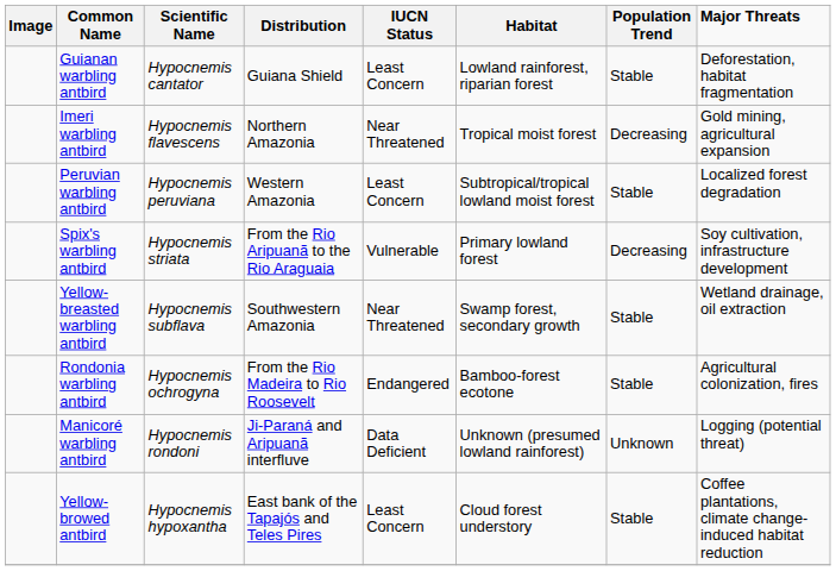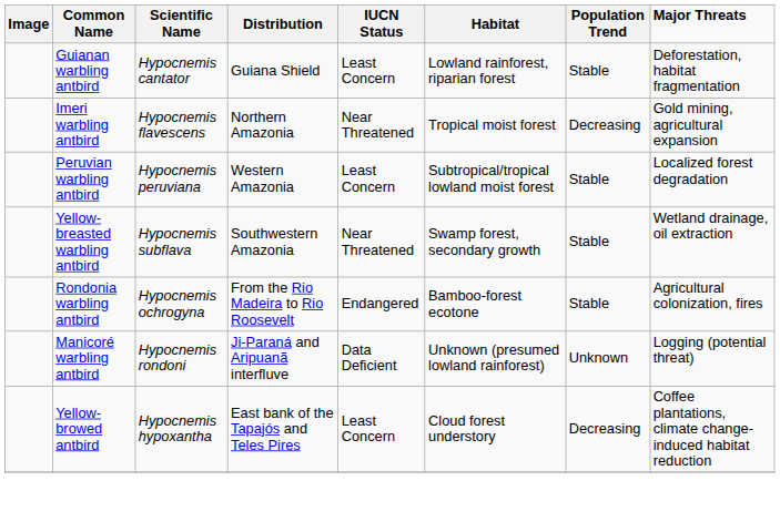 <table class="wikitable">
 <tr>
 <th>Image</th>
 <th>Common Name</th>
 <th>Scientific Name</th>
 <th>Distribution</th>
 <th><strong>IUCN Status</strong></th>
 <th><strong>Habitat</strong></th>
 <th><strong>Population Trend</strong></th>
 <td valign="top"><strong>Major Threats</strong></td>
 </tr>
 <tr>
 <td></td>
 <td><a href='#'>Guianan warbling antbird</a></td>
 <td><em>Hypocnemis cantator</em></td>
 <td>Guiana Shield</td>
 <td>Least Concern</td>
 <td>Lowland rainforest, riparian forest</td>
 <td>Stable</td>
 <td valign="top">Deforestation, habitat fragmentation</td>
 </tr>
 <tr>
 <td></td>
 <td><a href='#'>Imeri warbling antbird</a></td>
 <td><em>Hypocnemis flavescens</em></td>
 <td>Northern Amazonia</td>
 <td>Near Threatened</td>
 <td>Tropical moist forest</td>
 <td>Decreasing</td>
 <td valign="top">Gold mining, agricultural expansion</td>
 </tr>
 <tr>
 <td></td>
 <td><a href='#'>Peruvian warbling antbird</a></td>
 <td><em>Hypocnemis peruviana</em></td>
 <td>Western Amazonia</td>
 <td>Least Concern</td>
 <td>Subtropical/tropical lowland moist forest</td>
 <td>Stable</td>
 <td valign="top">Localized forest degradation</td>
 </tr>
 <tr>
 <td></td>
-<td><a href='#'>Spix's warbling antbird</a></td>
-<td><em>Hypocnemis striata</em></td>
-<td>From the <a href='#'>Rio Aripuanã</a> to the <a href='#'>Rio Araguaia</a></td>
-<td>Vulnerable</td>
-<td>Primary lowland forest</td>
-<td>Decreasing</td>
-<td valign="top">Soy cultivation, infrastructure development</td>
-</tr>
-<tr>
-<td></td>
 <td><a href='#'>Yellow-breasted warbling antbird</a></td>
 <td><em>Hypocnemis subflava</em></td>
 <td>Southwestern Amazonia</td>
 <td>Near Threatened</td>
 <td>Swamp forest, secondary growth</td>
 <td>Stable</td>
 <td valign="top">Wetland drainage, oil extraction</td>
 </tr>
 <tr>
 <td></td>
 <td><a href='#'>Rondonia warbling antbird</a></td>
 <td><em>Hypocnemis ochrogyna</em></td>
 <td>From the <a href='#'>Rio Madeira</a> to <a href='#'>Rio Roosevelt</a></td>
 <td>Endangered</td>
 <td>Bamboo-forest ecotone</td>
 <td>Stable</td>
 <td valign="top">Agricultural colonization, fires</td>
 </tr>
 <tr>
 <td></td>
 <td><a href='#'>Manicoré warbling antbird</a></td>
 <td><em>Hypocnemis rondoni</em></td>
 <td><a href='#'>Ji-Paraná</a> and <a href='#'>Aripuanã</a> interfluve</td>
 <td>Data Deficient</td>
 <td>Unknown (presumed lowland rainforest)</td>
 <td>Unknown</td>
 <td valign="top">Logging (potential threat)</td>
 </tr>
 <tr>
 <td></td>
 <td><a href='#'>Yellow-browed antbird</a></td>
 <td><em>Hypocnemis hypoxantha</em></td>
 <td>East bank of the <a href='#'>Tapajós</a> and <a href='#'>Teles Pires</a></td>
 <td>Least Concern</td>
 <td>Cloud forest understory</td>
-<td>Stable</td>
+<td>Decreasing</td>
 <td valign="top">Coffee plantations, climate change-induced habitat reduction</td>
 </tr>
 <tr>
 </tr>
 </table>
